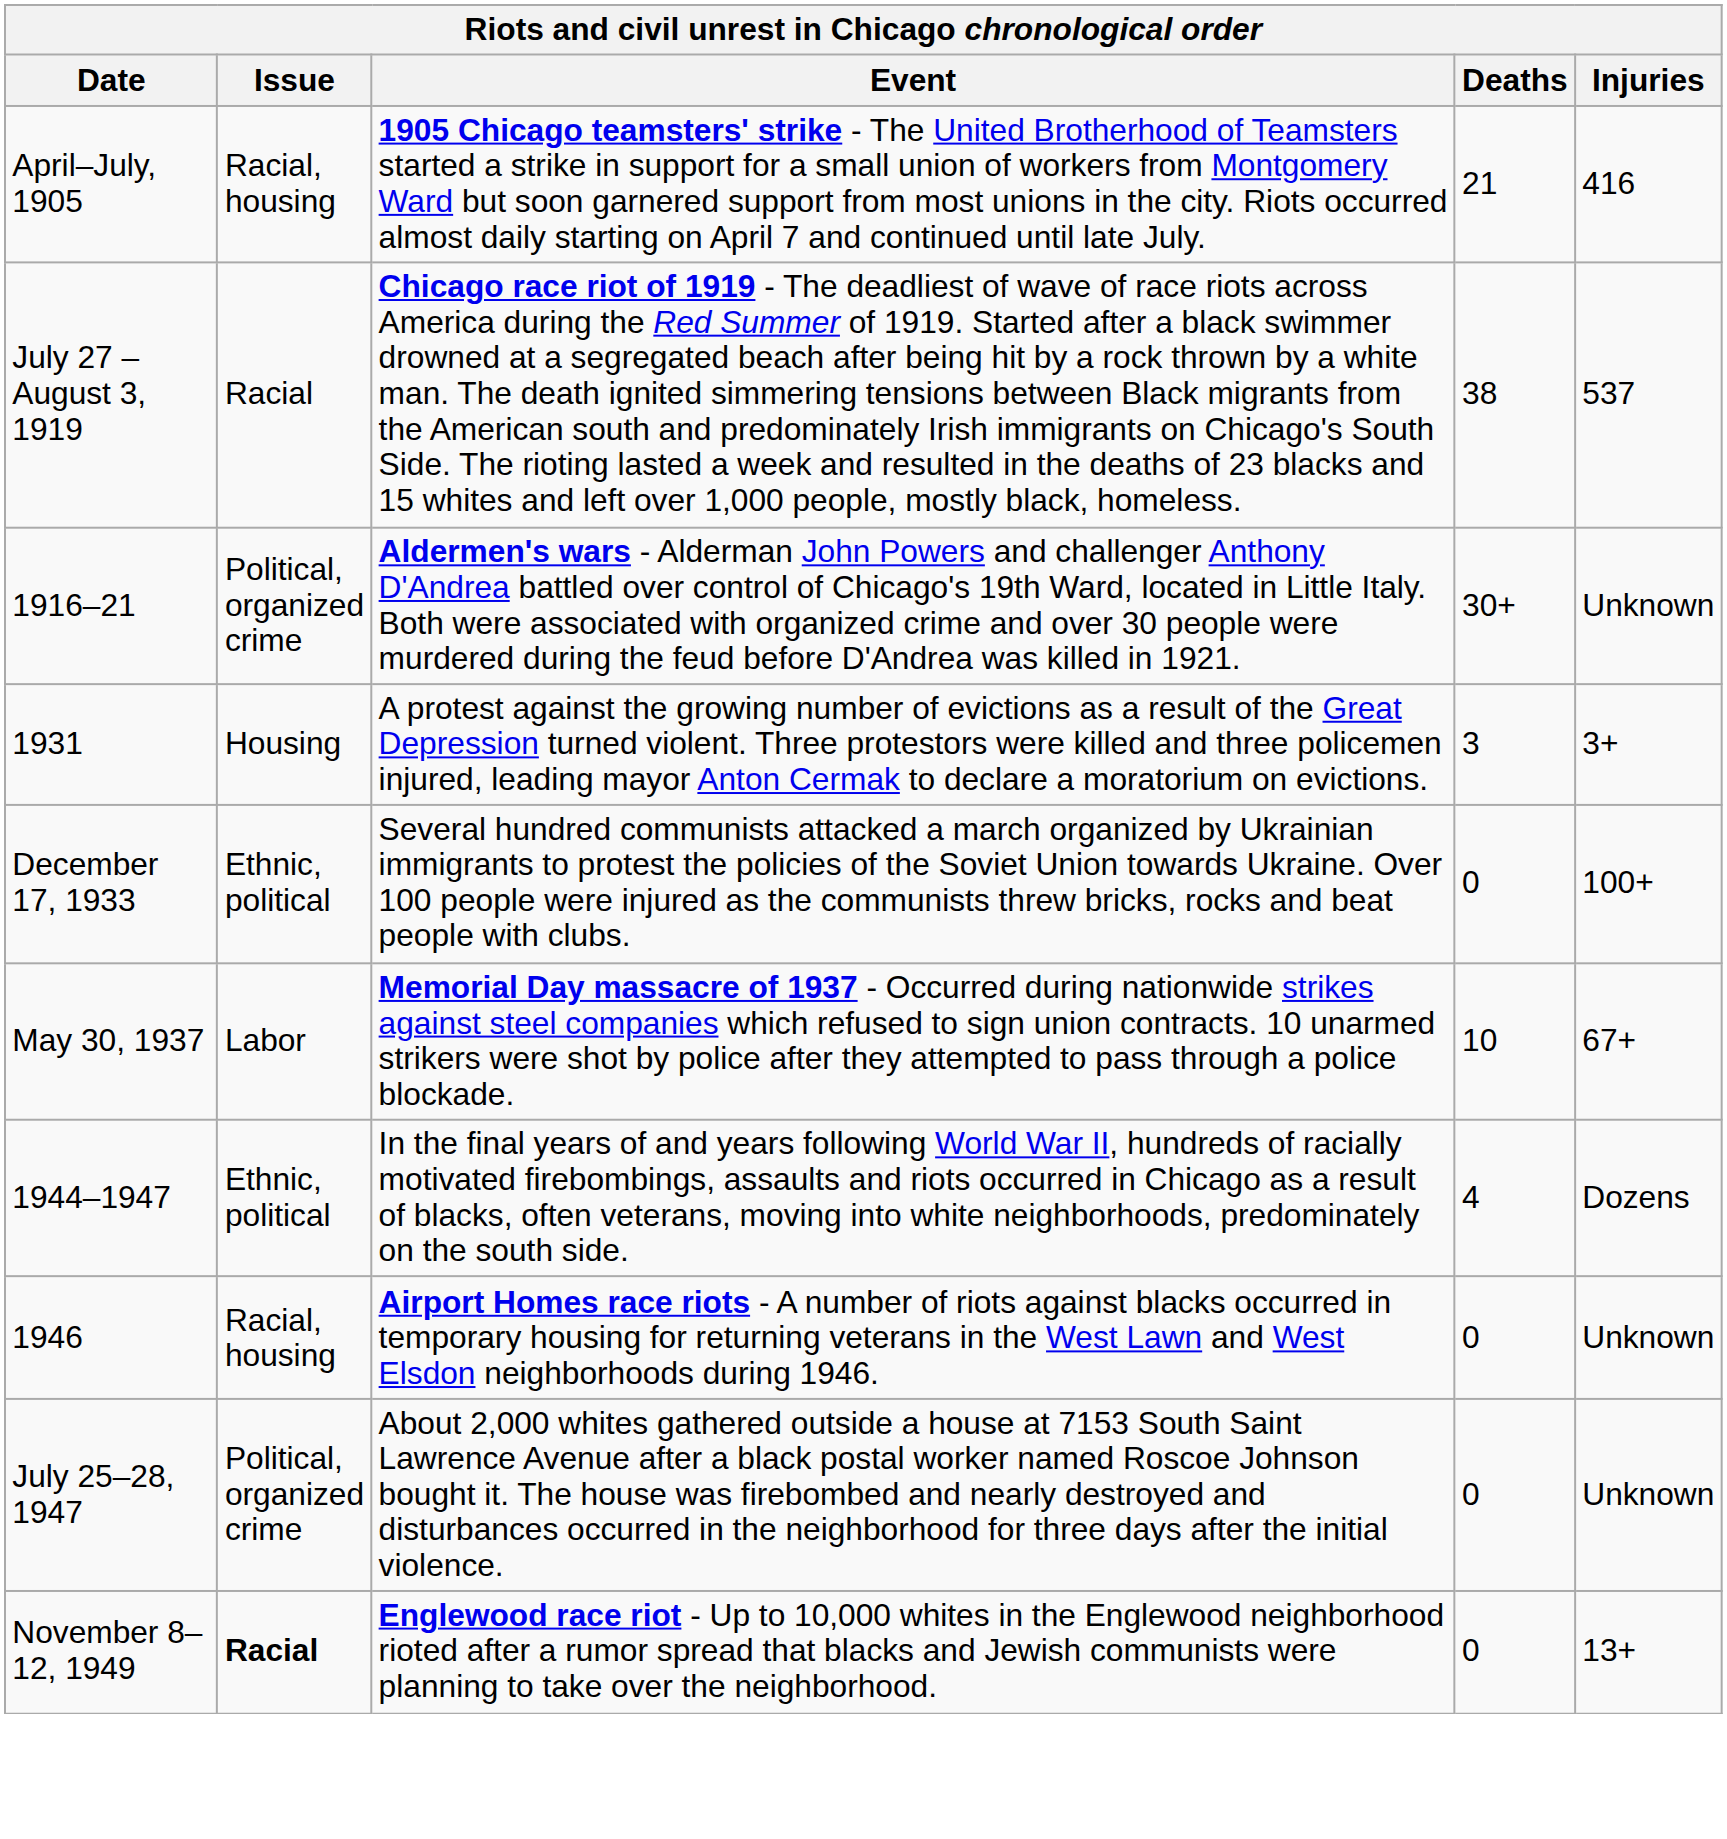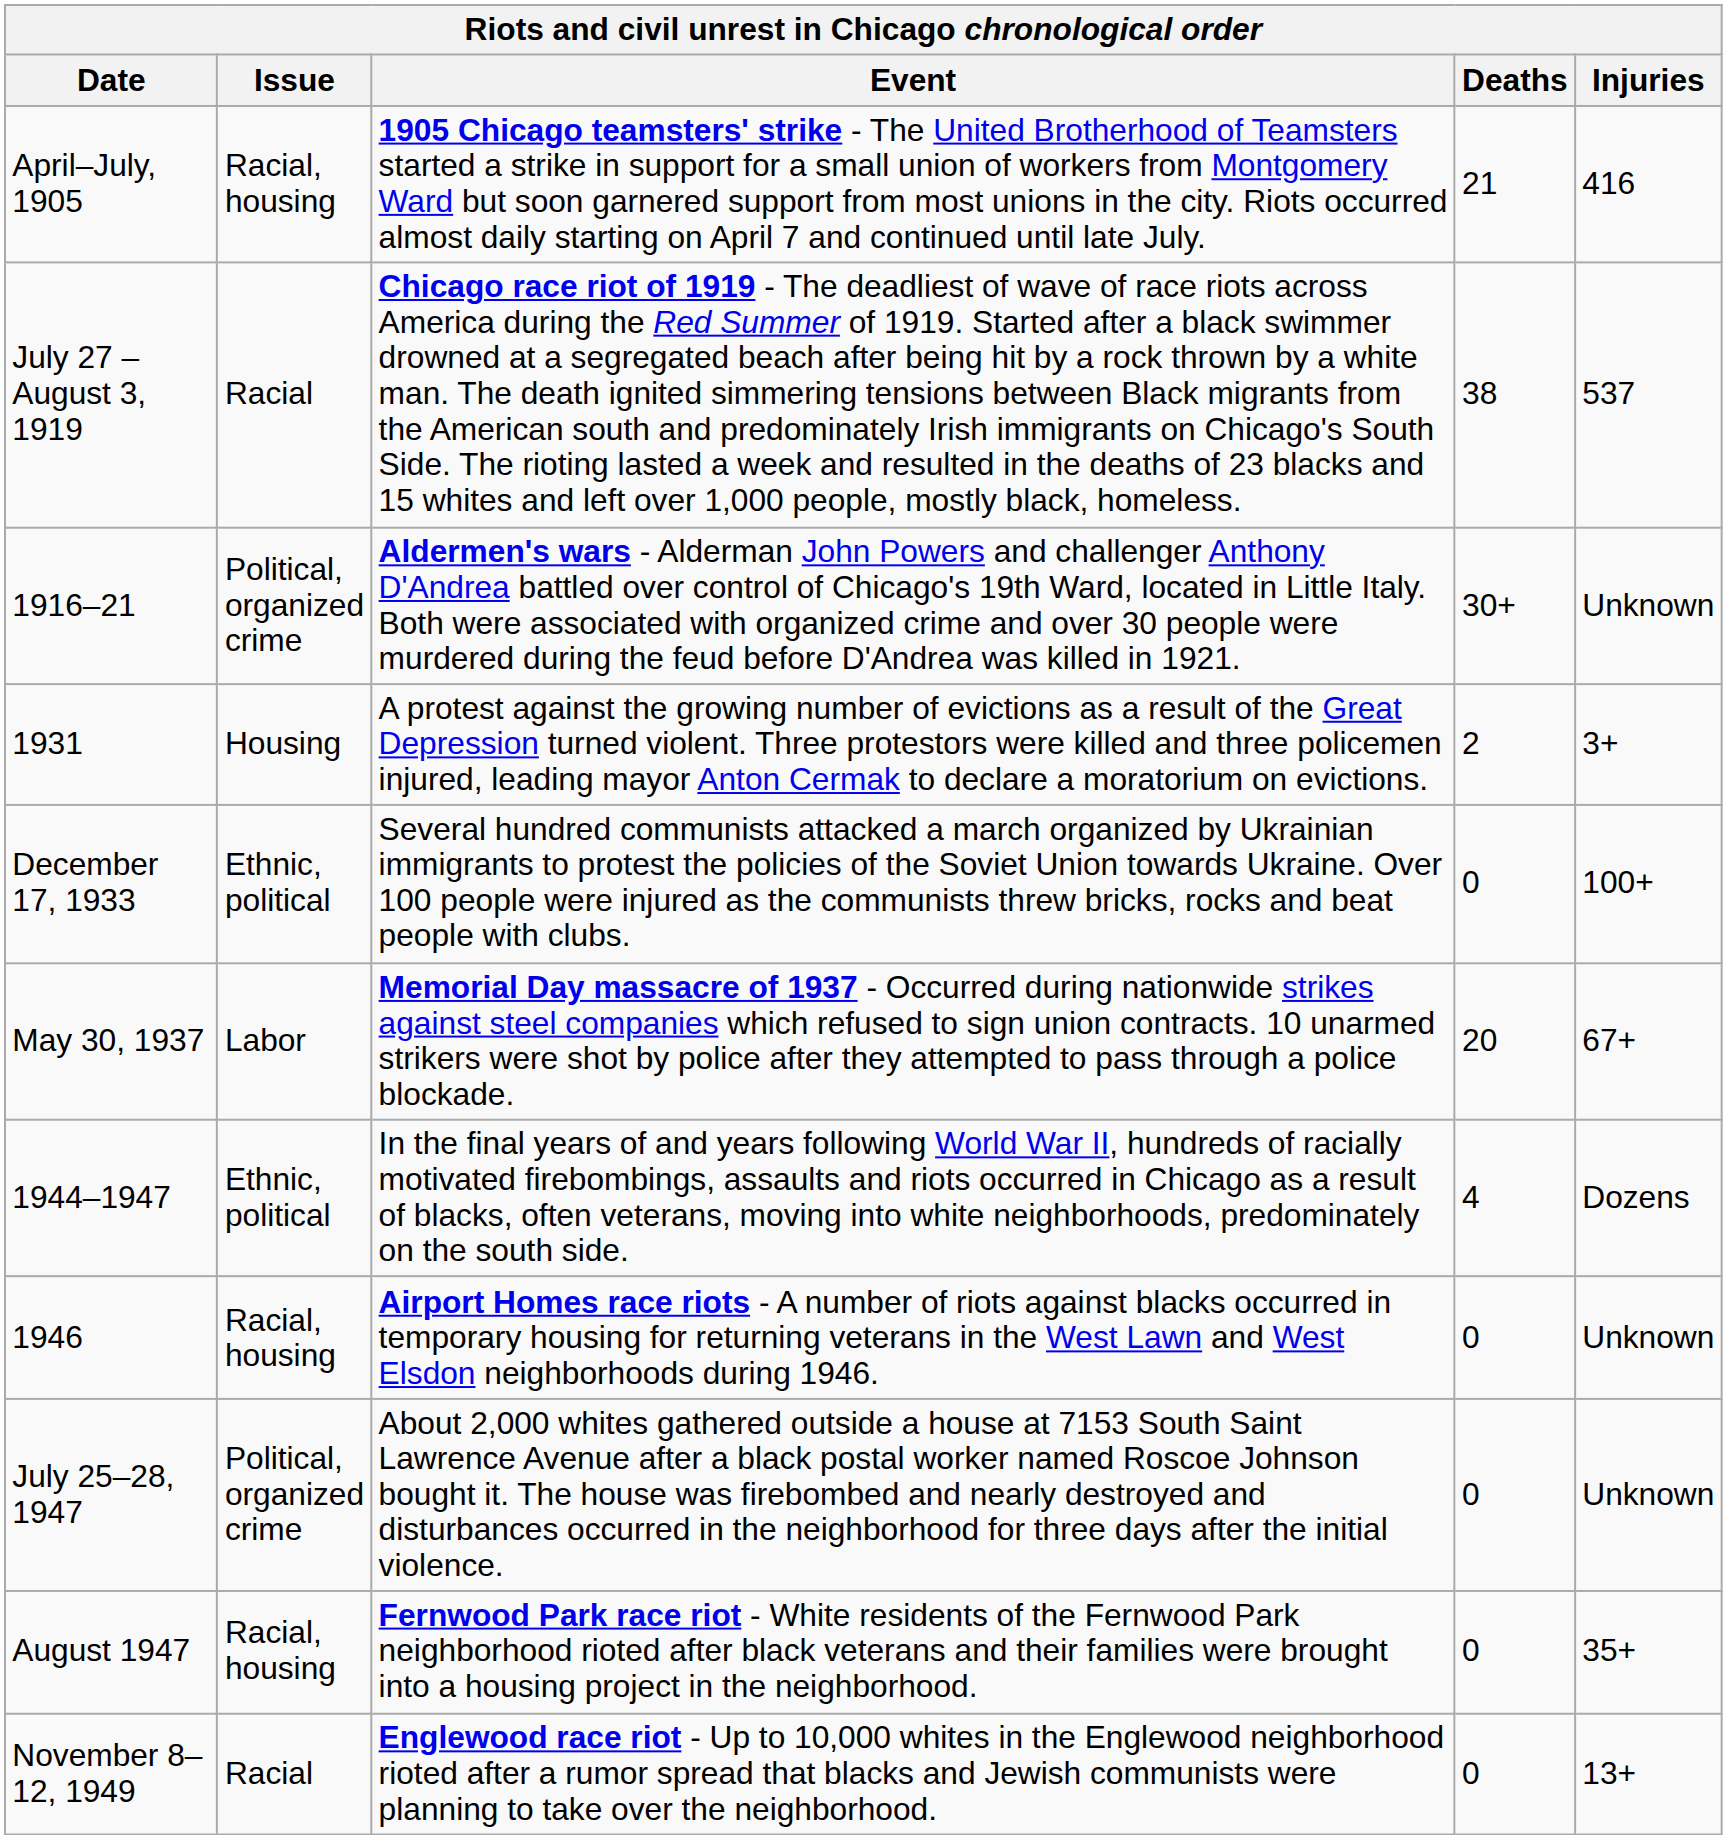 <table class="wikitable">
 <tr>
 <th align="center" colspan="5"><strong>Riots and civil unrest in Chicago</strong> <em>chronological order</em></th>
 </tr>
 <tr>
 <th scope="col" width="100">Date</th>
 <th scope="col" width="50">Issue</th>
 <th scope="col">Event</th>
 <th scope="col" width="50">Deaths</th>
 <th scope="col" width="50">Injuries</th>
 </tr>
 <tr>
 <td>April–July, 1905</td>
 <td>Racial, housing</td>
 <td><strong><a href='#'>1905 Chicago teamsters' strike</a></strong> - The <a href='#'>United Brotherhood of Teamsters</a> started a strike in support for a small union of workers from <a href='#'>Montgomery Ward</a> but soon garnered support from most unions in the city. Riots occurred almost daily starting on April 7 and continued until late July.</td>
 <td>21</td>
 <td>416</td>
 </tr>
 <tr>
 <td>July 27 – August 3, 1919</td>
 <td>Racial</td>
 <td><strong><a href='#'>Chicago race riot of 1919</a></strong> - The deadliest of wave of race riots across America during the <em><a href='#'>Red Summer</a></em> of 1919. Started after a black swimmer drowned at a segregated beach after being hit by a rock thrown by a white man. The death ignited simmering tensions between Black migrants from the American south and predominately Irish immigrants on Chicago's South Side. The rioting lasted a week and resulted in the deaths of 23 blacks and 15 whites and left over 1,000 people, mostly black, homeless.</td>
 <td>38</td>
 <td>537</td>
 </tr>
 <tr>
 <td>1916–21</td>
 <td>Political, organized crime</td>
 <td><strong><a href='#'>Aldermen's wars</a></strong> - Alderman <a href='#'>John Powers</a> and challenger <a href='#'>Anthony D'Andrea</a> battled over control of Chicago's 19th Ward, located in Little Italy. Both were associated with organized crime and over 30 people were murdered during the feud before D'Andrea was killed in 1921.</td>
 <td>30+</td>
 <td>Unknown</td>
 </tr>
 <tr>
 <td>1931</td>
 <td>Housing</td>
 <td>A protest against the growing number of evictions as a result of the <a href='#'>Great Depression</a> turned violent. Three protestors were killed and three policemen injured, leading mayor <a href='#'>Anton Cermak</a> to declare a moratorium on evictions.</td>
-<td>3</td>
+<td>2</td>
 <td>3+</td>
 </tr>
 <tr>
 <td>December 17, 1933</td>
 <td>Ethnic, political</td>
 <td>Several hundred communists attacked a march organized by Ukrainian immigrants to protest the policies of the Soviet Union towards Ukraine. Over 100 people were injured as the communists threw bricks, rocks and beat people with clubs.</td>
 <td>0</td>
 <td>100+</td>
 </tr>
 <tr>
 <td>May 30, 1937</td>
 <td>Labor</td>
 <td><strong><a href='#'>Memorial Day massacre of 1937</a></strong> - Occurred during nationwide <a href='#'>strikes against steel companies</a> which refused to sign union contracts. 10 unarmed strikers were shot by police after they attempted to pass through a police blockade.</td>
-<td>10</td>
+<td>20</td>
 <td>67+</td>
 </tr>
 <tr>
 <td>1944–1947</td>
 <td>Ethnic, political</td>
 <td>In the final years of and years following <a href='#'>World War II</a>, hundreds of racially motivated firebombings, assaults and riots occurred in Chicago as a result of blacks, often veterans, moving into white neighborhoods, predominately on the south side.</td>
 <td>4</td>
 <td>Dozens</td>
 </tr>
 <tr>
 <td>1946</td>
 <td>Racial, housing</td>
 <td><strong><a href='#'>Airport Homes race riots</a></strong> - A number of riots against blacks occurred in temporary housing for returning veterans in the <a href='#'>West Lawn</a> and <a href='#'>West Elsdon</a> neighborhoods during 1946.</td>
 <td>0</td>
 <td>Unknown</td>
 </tr>
 <tr>
 <td>July 25–28, 1947</td>
 <td>Political, organized crime</td>
 <td>About 2,000 whites gathered outside a house at 7153 South Saint Lawrence Avenue after a black postal worker named Roscoe Johnson bought it. The house was firebombed and nearly destroyed and disturbances occurred in the neighborhood for three days after the initial violence.</td>
 <td>0</td>
 <td>Unknown</td>
 </tr>
 <tr>
+<td>August 1947</td>
+<td>Racial, housing</td>
+<td><strong><a href='#'>Fernwood Park race riot</a></strong> - White residents of the Fernwood Park neighborhood rioted after black veterans and their families were brought into a housing project in the neighborhood.</td>
+<td>0</td>
+<td>35+</td>
+</tr>
+<tr>
 <td>November 8–12, 1949</td>
-<td><strong>Racial</strong></td>
+<td>Racial</td>
 <td><strong><a href='#'>Englewood race riot</a></strong> - Up to 10,000 whites in the Englewood neighborhood rioted after a rumor spread that blacks and Jewish communists were planning to take over the neighborhood.</td>
 <td>0</td>
 <td>13+</td>
 </tr>
 </table>
